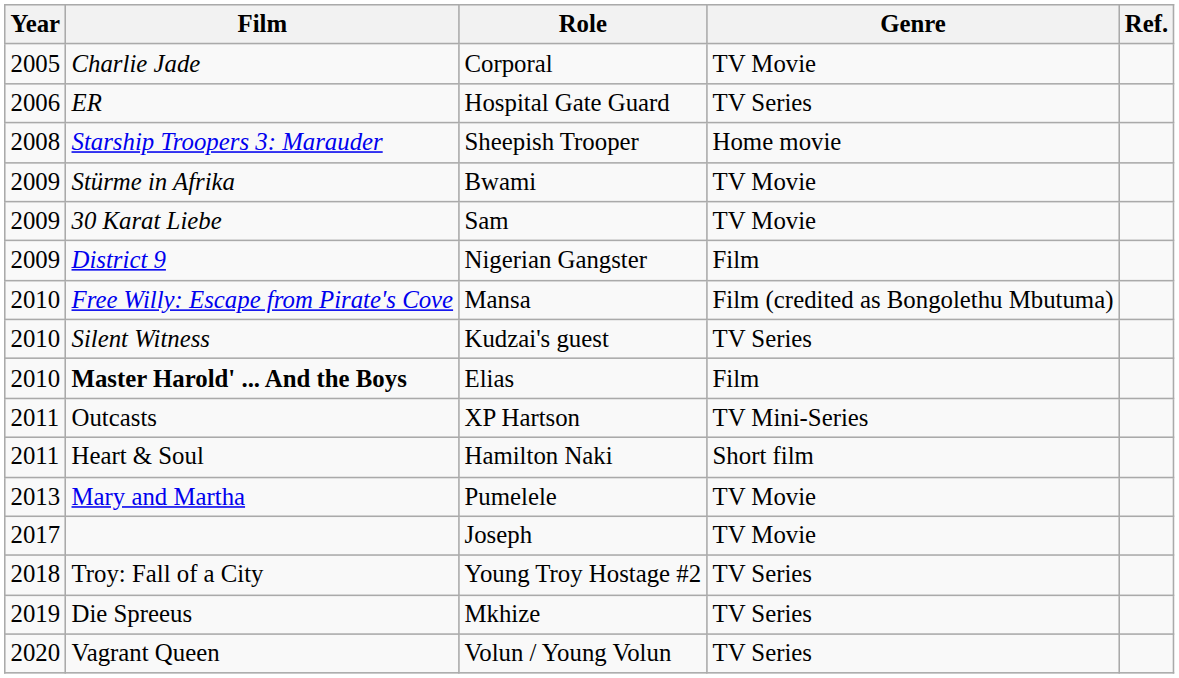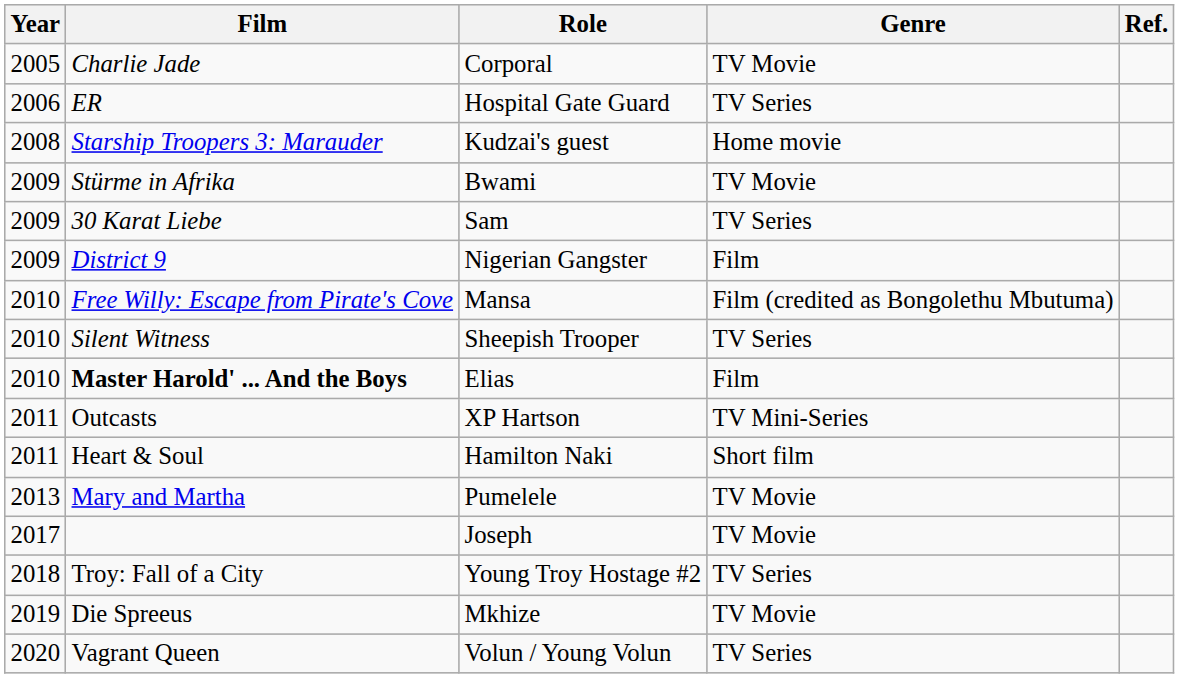 <table class="wikitable">
 <tr>
 <th>Year</th>
 <th>Film</th>
 <th>Role</th>
 <th>Genre</th>
 <th>Ref.</th>
 </tr>
 <tr>
 <td>2005</td>
 <td><em>Charlie Jade</em></td>
 <td>Corporal</td>
 <td>TV Movie</td>
 <td></td>
 </tr>
 <tr>
 <td>2006</td>
 <td><em>ER</em></td>
 <td>Hospital Gate Guard</td>
 <td>TV Series</td>
 <td></td>
 </tr>
 <tr>
 <td>2008</td>
 <td><em><a href='#'>Starship Troopers 3: Marauder</a></em></td>
-<td>Sheepish Trooper</td>
+<td>Kudzai's guest</td>
 <td>Home movie</td>
 <td></td>
 </tr>
 <tr>
 <td>2009</td>
 <td><em>Stürme in Afrika</em></td>
 <td>Bwami</td>
 <td>TV Movie</td>
 <td></td>
 </tr>
 <tr>
 <td>2009</td>
 <td><em>30 Karat Liebe</em></td>
 <td>Sam</td>
-<td>TV Movie</td>
+<td>TV Series</td>
 <td></td>
 </tr>
 <tr>
 <td>2009</td>
 <td><em><a href='#'>District 9</a></em></td>
 <td>Nigerian Gangster</td>
 <td>Film</td>
 <td></td>
 </tr>
 <tr>
 <td>2010</td>
 <td><em><a href='#'>Free Willy: Escape from Pirate's Cove</a></em></td>
 <td>Mansa</td>
 <td>Film (credited as Bongolethu Mbutuma)</td>
 <td></td>
 </tr>
 <tr>
 <td>2010</td>
 <td><em>Silent Witness</em></td>
-<td>Kudzai's guest</td>
+<td>Sheepish Trooper</td>
 <td>TV Series</td>
 <td></td>
 </tr>
 <tr>
 <td>2010</td>
 <td><strong>Master Harold' ... And the Boys<em></td>
 <td>Elias</td>
 <td>Film</td>
 <td></td>
 </tr>
 <tr>
 <td>2011</td>
 <td></em>Outcasts<em></td>
 <td>XP Hartson</td>
 <td>TV Mini-Series</td>
 <td></td>
 </tr>
 <tr>
 <td>2011</td>
 <td></em>Heart & Soul<em></td>
 <td>Hamilton Naki</td>
 <td>Short film</td>
 <td></td>
 </tr>
 <tr>
 <td>2013</td>
 <td></em><a href='#'>Mary and Martha</a><em></td>
 <td>Pumelele</td>
 <td>TV Movie</td>
 <td></td>
 </tr>
 <tr>
 <td>2017</td>
 <td></em><em></td>
 <td>Joseph</td>
 <td>TV Movie</td>
 <td></td>
 </tr>
 <tr>
 <td>2018</td>
 <td></em>Troy: Fall of a City<em></td>
 <td>Young Troy Hostage #2</td>
 <td>TV Series</td>
 <td></td>
 </tr>
 <tr>
 <td>2019</td>
 <td></em>Die Spreeus<em></td>
 <td>Mkhize</td>
-<td>TV Series</td>
+<td>TV Movie</td>
 <td></td>
 </tr>
 <tr>
 <td>2020</td>
 <td></em>Vagrant Queen<em></td>
 <td>Volun / Young Volun</td>
 <td>TV Series</td>
 <td></td>
 </tr>
 </table>
